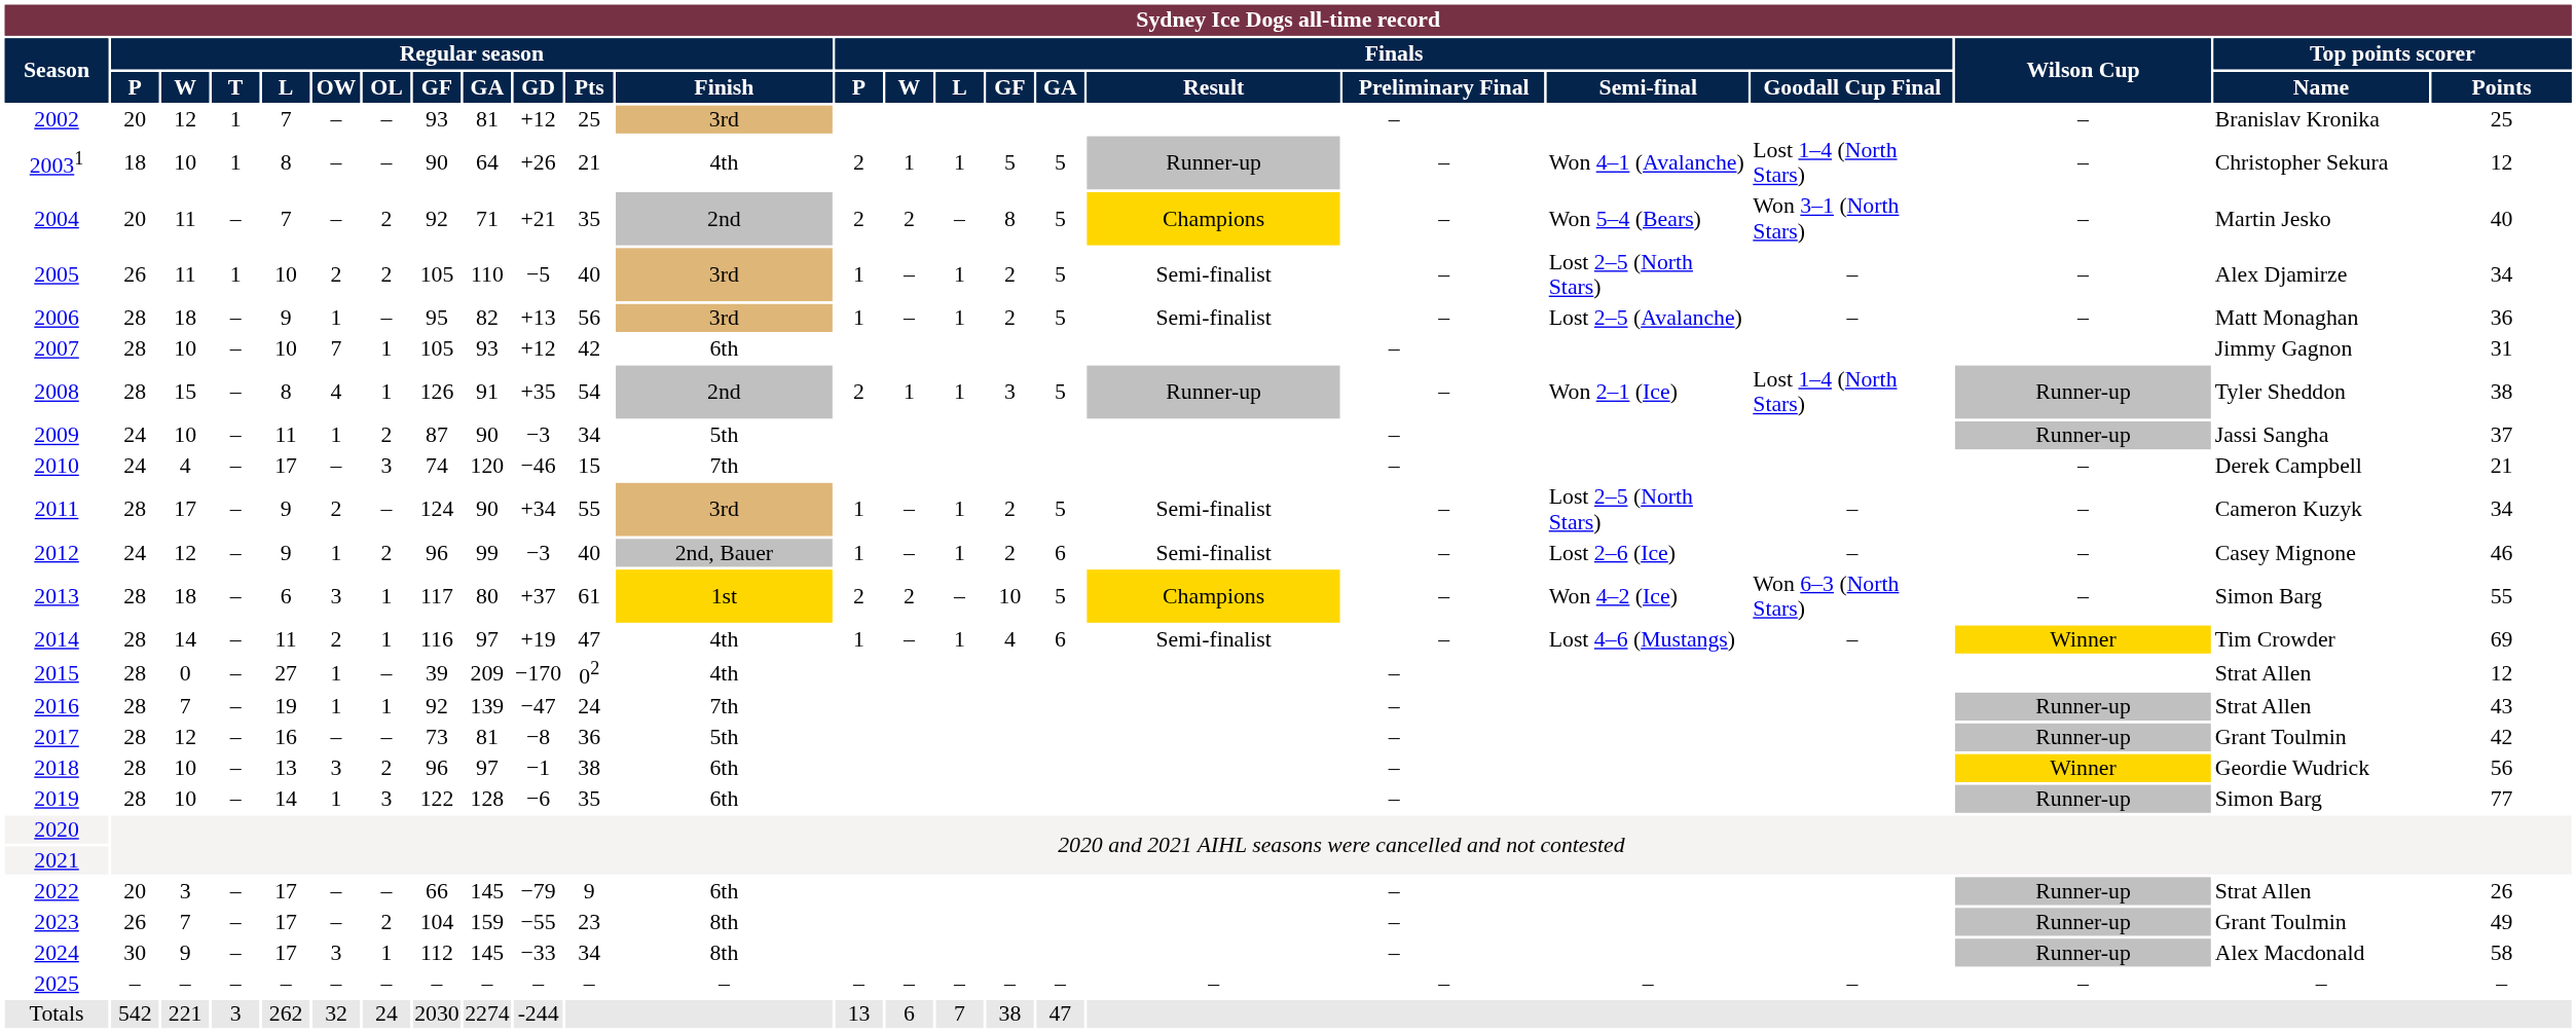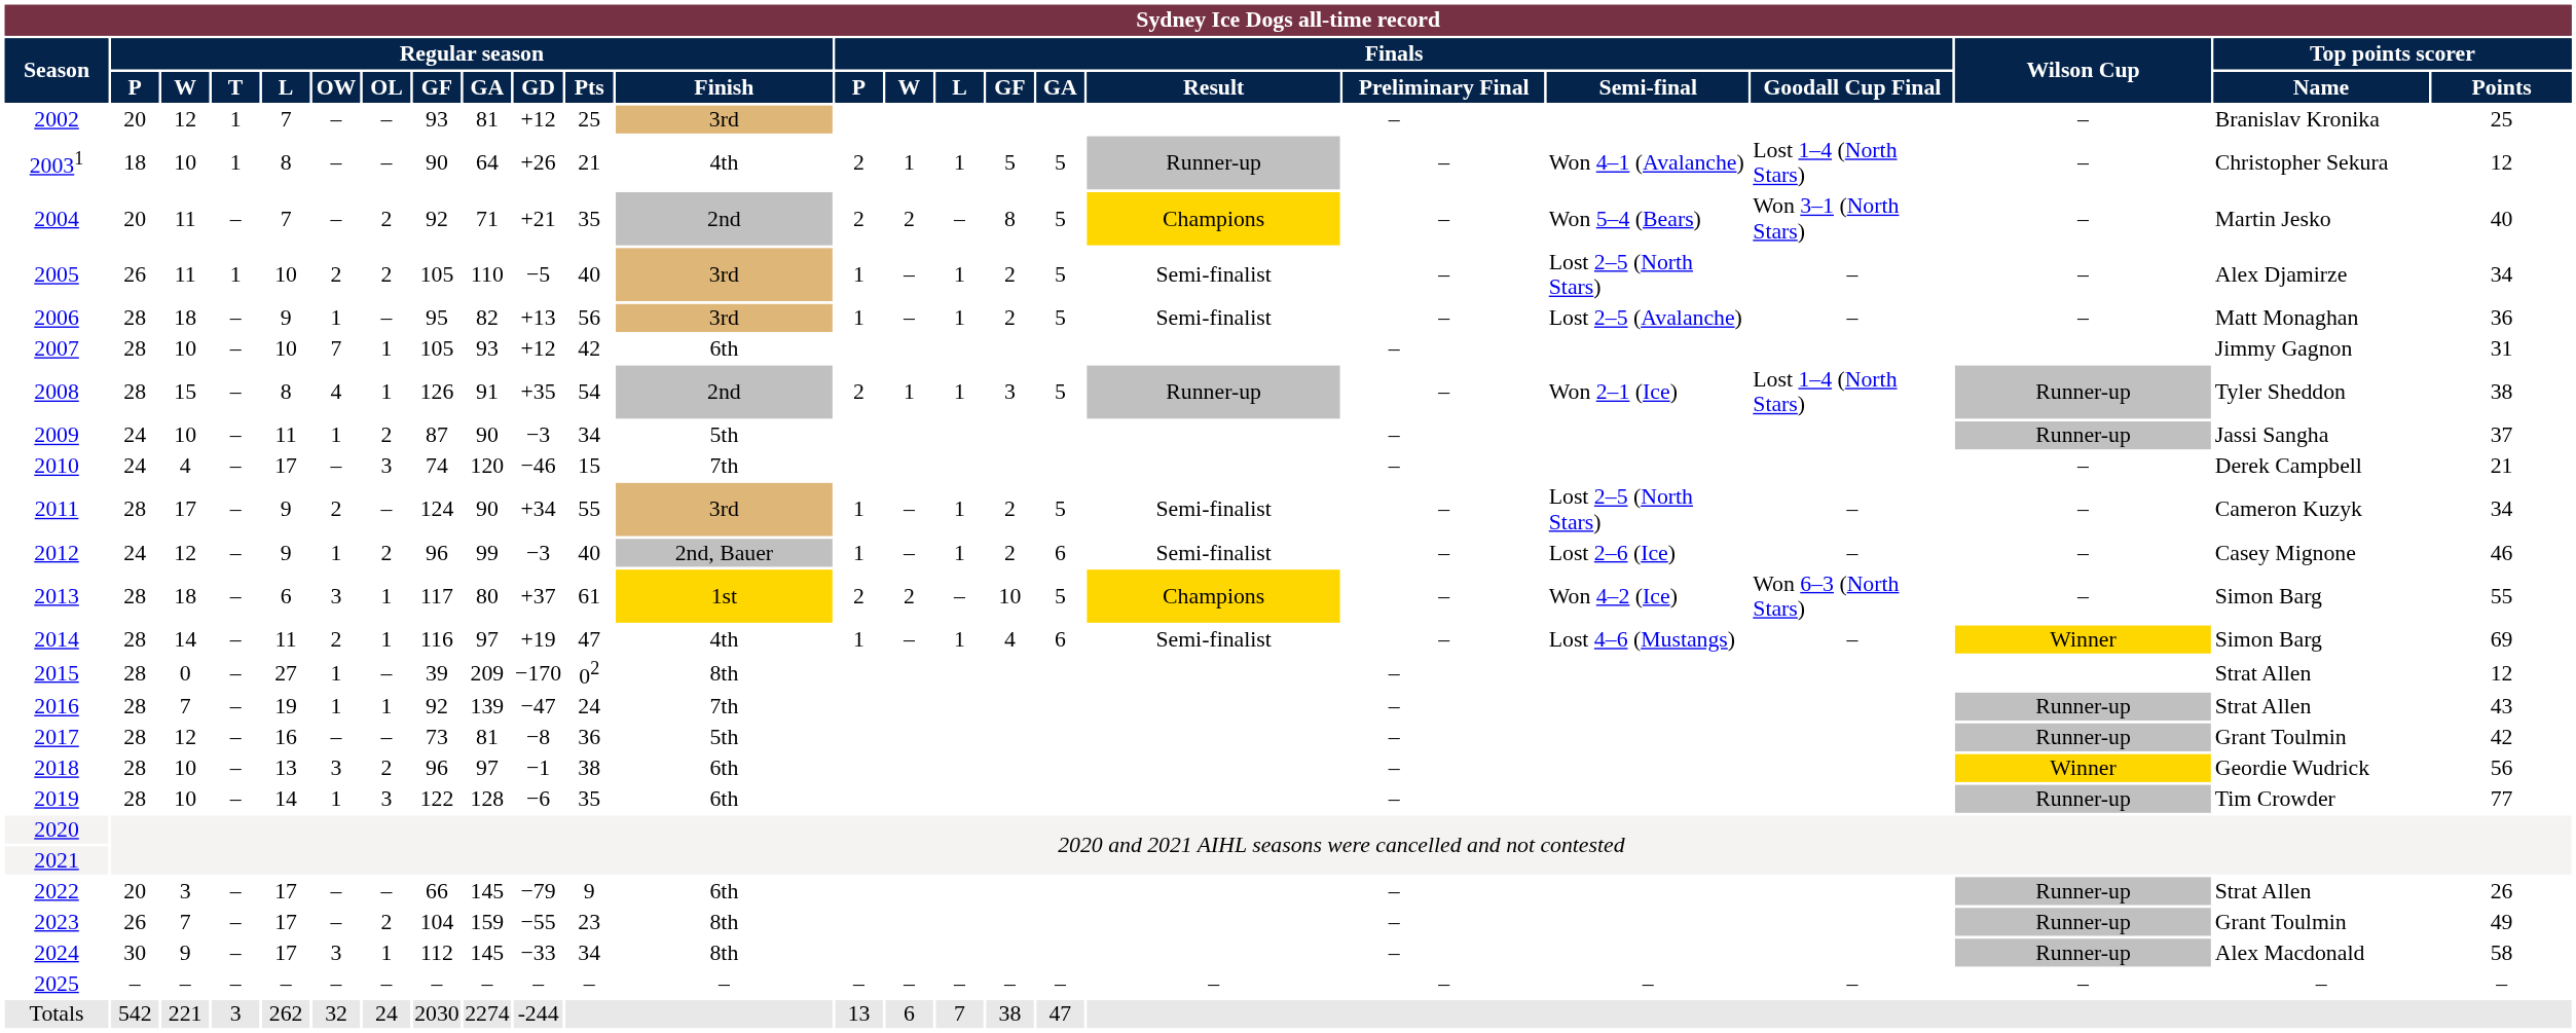 <table class="toccolours" style="width:115em;text-align: center">
 <tr>
 <th colspan="24" style="background:#773145;color:white;border:#773145 1px solid">Sydney Ice Dogs all-time record</th>
 </tr>
 <tr>
 <th rowspan="2" style="background:#04244b;color:white;border:#04244b 1px solid; width: 70px">Season</th>
 <th colspan="11" style="background:#04244b;color:white;border:#04244b 1px solid">Regular season</th>
 <th colspan="9" style="background:#04244b;color:white;border:#04244b 1px solid">Finals</th>
 <th rowspan="2" style="background:#04244b;color:white;border:#04244b 1px solid">Wilson Cup</th>
 <th colspan="2" style="background:#04244b;color:white;border:#04244b 1px solid">Top points scorer</th>
 </tr>
 <tr>
 <th style="background:#04244b;color:white;border:#04244b 1px solid; width: 30px">P</th>
 <th style="background:#04244b;color:white;border:#04244b 1px solid; width: 30px">W</th>
 <th style="background:#04244b;color:white;border:#04244b 1px solid; width: 30px">T</th>
 <th style="background:#04244b;color:white;border:#04244b 1px solid; width: 30px">L</th>
 <th style="background:#04244b;color:white;border:#04244b 1px solid; width: 30px">OW</th>
 <th style="background:#04244b;color:white;border:#04244b 1px solid; width: 30px">OL</th>
 <th style="background:#04244b;color:white;border:#04244b 1px solid; width: 30px">GF</th>
 <th style="background:#04244b;color:white;border:#04244b 1px solid; width: 30px">GA</th>
 <th style="background:#04244b;color:white;border:#04244b 1px solid; width: 30px">GD</th>
 <th style="background:#04244b;color:white;border:#04244b 1px solid; width: 30px">Pts</th>
 <th style="background:#04244b;color:white;border:#04244b 1px solid">Finish</th>
 <th style="background:#04244b;color:white;border:#04244b 1px solid; width: 30px">P</th>
 <th style="background:#04244b;color:white;border:#04244b 1px solid; width: 30px">W</th>
 <th style="background:#04244b;color:white;border:#04244b 1px solid; width: 30px">L</th>
 <th style="background:#04244b;color:white;border:#04244b 1px solid; width: 30px">GF</th>
 <th style="background:#04244b;color:white;border:#04244b 1px solid; width: 30px">GA</th>
 <th style="background:#04244b;color:white;border:#04244b 1px solid">Result</th>
 <th style="background:#04244b;color:white;border:#04244b 1px solid; width: 140px">Preliminary Final</th>
 <th style="background:#04244b;color:white;border:#04244b 1px solid; width: 140px">Semi-final</th>
 <th style="background:#04244b;color:white;border:#04244b 1px solid; width: 140px">Goodall Cup Final</th>
 <th style="background:#04244b;color:white;border:#04244b 1px solid; width: 150px">Name</th>
 <th style="background:#04244b;color:white;border:#04244b 1px solid">Points</th>
 </tr>
 <tr>
 <td><a href='#'>2002</a></td>
 <td>20</td>
 <td>12</td>
 <td>1</td>
 <td>7</td>
 <td>–</td>
 <td>–</td>
 <td>93</td>
 <td>81</td>
 <td>+12</td>
 <td>25</td>
 <td bgcolor="#deb678">3rd</td>
 <td colspan="9">–</td>
 <td>–</td>
 <td align="left"> Branislav Kronika</td>
 <td>25</td>
 </tr>
 <tr>
 <td><a href='#'>2003</a><sup>1</sup></td>
 <td>18</td>
 <td>10</td>
 <td>1</td>
 <td>8</td>
 <td>–</td>
 <td>–</td>
 <td>90</td>
 <td>64</td>
 <td>+26</td>
 <td>21</td>
 <td>4th</td>
 <td>2</td>
 <td>1</td>
 <td>1</td>
 <td>5</td>
 <td>5</td>
 <td bgcolor="silver">Runner-up</td>
 <td>–</td>
 <td align="left">Won <a href='#'>4–1</a> (<a href='#'>Avalanche</a>)</td>
 <td align="left">Lost <a href='#'>1–4</a> (<a href='#'>North Stars</a>)</td>
 <td>–</td>
 <td align="left"> Christopher Sekura</td>
 <td>12</td>
 </tr>
 <tr>
 <td><a href='#'>2004</a></td>
 <td>20</td>
 <td>11</td>
 <td>–</td>
 <td>7</td>
 <td>–</td>
 <td>2</td>
 <td>92</td>
 <td>71</td>
 <td>+21</td>
 <td>35</td>
 <td bgcolor="silver">2nd</td>
 <td>2</td>
 <td>2</td>
 <td>–</td>
 <td>8</td>
 <td>5</td>
 <td bgcolor="gold">Champions</td>
 <td>–</td>
 <td align="left">Won <a href='#'>5–4</a> (<a href='#'>Bears</a>)</td>
 <td align="left">Won <a href='#'>3–1</a> (<a href='#'>North Stars</a>)</td>
 <td>–</td>
 <td align="left"> Martin Jesko</td>
 <td>40</td>
 </tr>
 <tr>
 <td><a href='#'>2005</a></td>
 <td>26</td>
 <td>11</td>
 <td>1</td>
 <td>10</td>
 <td>2</td>
 <td>2</td>
 <td>105</td>
 <td>110</td>
 <td>−5</td>
 <td>40</td>
 <td bgcolor="#deb678">3rd</td>
 <td>1</td>
 <td>–</td>
 <td>1</td>
 <td>2</td>
 <td>5</td>
 <td>Semi-finalist</td>
 <td>–</td>
 <td align="left">Lost <a href='#'>2–5</a> (<a href='#'>North Stars</a>)</td>
 <td>–</td>
 <td>–</td>
 <td align="left"> Alex Djamirze</td>
 <td>34</td>
 </tr>
 <tr>
 <td><a href='#'>2006</a></td>
 <td>28</td>
 <td>18</td>
 <td>–</td>
 <td>9</td>
 <td>1</td>
 <td>–</td>
 <td>95</td>
 <td>82</td>
 <td>+13</td>
 <td>56</td>
 <td bgcolor="#deb678">3rd</td>
 <td>1</td>
 <td>–</td>
 <td>1</td>
 <td>2</td>
 <td>5</td>
 <td>Semi-finalist</td>
 <td>–</td>
 <td align="left">Lost <a href='#'>2–5</a> (<a href='#'>Avalanche</a>)</td>
 <td>–</td>
 <td>–</td>
 <td align="left"> Matt Monaghan</td>
 <td>36</td>
 </tr>
 <tr>
 <td><a href='#'>2007</a></td>
 <td>28</td>
 <td>10</td>
 <td>–</td>
 <td>10</td>
 <td>7</td>
 <td>1</td>
 <td>105</td>
 <td>93</td>
 <td>+12</td>
 <td>42</td>
 <td>6th</td>
 <td colspan="9">–</td>
 <td></td>
 <td align="left"> Jimmy Gagnon</td>
 <td>31</td>
 </tr>
 <tr>
 <td><a href='#'>2008</a></td>
 <td>28</td>
 <td>15</td>
 <td>–</td>
 <td>8</td>
 <td>4</td>
 <td>1</td>
 <td>126</td>
 <td>91</td>
 <td>+35</td>
 <td>54</td>
 <td bgcolor="silver">2nd</td>
 <td>2</td>
 <td>1</td>
 <td>1</td>
 <td>3</td>
 <td>5</td>
 <td bgcolor="silver">Runner-up</td>
 <td>–</td>
 <td align="left">Won <a href='#'>2–1</a> (<a href='#'>Ice</a>)</td>
 <td align="left">Lost <a href='#'>1–4</a> (<a href='#'>North Stars</a>)</td>
 <td bgcolor="silver">Runner-up</td>
 <td align="left"> Tyler Sheddon</td>
 <td>38</td>
 </tr>
 <tr>
 <td><a href='#'>2009</a></td>
 <td>24</td>
 <td>10</td>
 <td>–</td>
 <td>11</td>
 <td>1</td>
 <td>2</td>
 <td>87</td>
 <td>90</td>
 <td>−3</td>
 <td>34</td>
 <td>5th</td>
 <td colspan="9">–</td>
 <td bgcolor="silver">Runner-up</td>
 <td align="left"> Jassi Sangha</td>
 <td>37</td>
 </tr>
 <tr>
 <td><a href='#'>2010</a></td>
 <td>24</td>
 <td>4</td>
 <td>–</td>
 <td>17</td>
 <td>–</td>
 <td>3</td>
 <td>74</td>
 <td>120</td>
 <td>−46</td>
 <td>15</td>
 <td>7th</td>
 <td colspan="9">–</td>
 <td>–</td>
 <td align="left"> Derek Campbell</td>
 <td>21</td>
 </tr>
 <tr>
 <td><a href='#'>2011</a></td>
 <td>28</td>
 <td>17</td>
 <td>–</td>
 <td>9</td>
 <td>2</td>
 <td>–</td>
 <td>124</td>
 <td>90</td>
 <td>+34</td>
 <td>55</td>
 <td bgcolor="#deb678">3rd</td>
 <td>1</td>
 <td>–</td>
 <td>1</td>
 <td>2</td>
 <td>5</td>
 <td>Semi-finalist</td>
 <td>–</td>
 <td align="left">Lost <a href='#'>2–5</a> (<a href='#'>North Stars</a>)</td>
 <td>–</td>
 <td>–</td>
 <td align="left"> Cameron Kuzyk</td>
 <td>34</td>
 </tr>
 <tr>
 <td><a href='#'>2012</a></td>
 <td>24</td>
 <td>12</td>
 <td>–</td>
 <td>9</td>
 <td>1</td>
 <td>2</td>
 <td>96</td>
 <td>99</td>
 <td>−3</td>
 <td>40</td>
 <td bgcolor="silver">2nd, Bauer</td>
 <td>1</td>
 <td>–</td>
 <td>1</td>
 <td>2</td>
 <td>6</td>
 <td>Semi-finalist</td>
 <td>–</td>
 <td align="left">Lost <a href='#'>2–6</a> (<a href='#'>Ice</a>)</td>
 <td>–</td>
 <td>–</td>
 <td align="left"> Casey Mignone</td>
 <td>46</td>
 </tr>
 <tr>
 <td><a href='#'>2013</a></td>
 <td>28</td>
 <td>18</td>
 <td>–</td>
 <td>6</td>
 <td>3</td>
 <td>1</td>
 <td>117</td>
 <td>80</td>
 <td>+37</td>
 <td>61</td>
 <td bgcolor="gold">1st</td>
 <td>2</td>
 <td>2</td>
 <td>–</td>
 <td>10</td>
 <td>5</td>
 <td bgcolor="gold">Champions</td>
 <td>–</td>
 <td align="left">Won <a href='#'>4–2</a> (<a href='#'>Ice</a>)</td>
 <td align="left">Won <a href='#'>6–3</a> (<a href='#'>North Stars</a>)</td>
 <td>–</td>
 <td align="left"> Simon Barg</td>
 <td>55</td>
 </tr>
 <tr>
 <td><a href='#'>2014</a></td>
 <td>28</td>
 <td>14</td>
 <td>–</td>
 <td>11</td>
 <td>2</td>
 <td>1</td>
 <td>116</td>
 <td>97</td>
 <td>+19</td>
 <td>47</td>
 <td>4th</td>
 <td>1</td>
 <td>–</td>
 <td>1</td>
 <td>4</td>
 <td>6</td>
 <td>Semi-finalist</td>
 <td>–</td>
 <td align="left">Lost <a href='#'>4–6</a> (<a href='#'>Mustangs</a>)</td>
 <td>–</td>
 <td bgcolor="gold">Winner</td>
-<td align="left"> Tim Crowder</td>
+<td align="left"> Simon Barg</td>
 <td>69</td>
 </tr>
 <tr>
 <td><a href='#'>2015</a></td>
 <td>28</td>
 <td>0</td>
 <td>–</td>
 <td>27</td>
 <td>1</td>
 <td>–</td>
 <td>39</td>
 <td>209</td>
 <td>−170</td>
 <td>0<sup>2</sup></td>
-<td>4th</td>
+<td>8th</td>
 <td colspan="9">–</td>
 <td></td>
 <td align="left"> Strat Allen</td>
 <td>12</td>
 </tr>
 <tr>
 <td><a href='#'>2016</a></td>
 <td>28</td>
 <td>7</td>
 <td>–</td>
 <td>19</td>
 <td>1</td>
 <td>1</td>
 <td>92</td>
 <td>139</td>
 <td>−47</td>
 <td>24</td>
 <td>7th</td>
 <td colspan="9">–</td>
 <td bgcolor="silver">Runner-up</td>
 <td align="left"> Strat Allen</td>
 <td>43</td>
 </tr>
 <tr>
 <td><a href='#'>2017</a></td>
 <td>28</td>
 <td>12</td>
 <td>–</td>
 <td>16</td>
 <td>–</td>
 <td>–</td>
 <td>73</td>
 <td>81</td>
 <td>−8</td>
 <td>36</td>
 <td>5th</td>
 <td colspan="9">–</td>
 <td bgcolor="silver">Runner-up</td>
 <td align="left"> Grant Toulmin</td>
 <td>42</td>
 </tr>
 <tr>
 <td><a href='#'>2018</a></td>
 <td>28</td>
 <td>10</td>
 <td>–</td>
 <td>13</td>
 <td>3</td>
 <td>2</td>
 <td>96</td>
 <td>97</td>
 <td>−1</td>
 <td>38</td>
 <td>6th</td>
 <td colspan="9">–</td>
 <td bgcolor="gold">Winner</td>
 <td align="left"> Geordie Wudrick</td>
 <td>56</td>
 </tr>
 <tr>
 <td><a href='#'>2019</a></td>
 <td>28</td>
 <td>10</td>
 <td>–</td>
 <td>14</td>
 <td>1</td>
 <td>3</td>
 <td>122</td>
 <td>128</td>
 <td>−6</td>
 <td>35</td>
 <td>6th</td>
 <td colspan="9">–</td>
 <td bgcolor="silver">Runner-up</td>
-<td align="left"> Simon Barg</td>
+<td align="left"> Tim Crowder</td>
 <td>77</td>
 </tr>
 <tr>
 <td bgcolor="#f5f2f2"><a href='#'>2020</a></td>
 <td rowspan="2" colspan=23 bgcolor="#f5f2f2"><em>2020 and 2021 AIHL seasons were cancelled and not contested</em></td>
 </tr>
 <tr>
 <td bgcolor="#f5f2f2"><a href='#'>2021</a></td>
 </tr>
 <tr>
 <td><a href='#'>2022</a></td>
 <td>20</td>
 <td>3</td>
 <td>–</td>
 <td>17</td>
 <td>–</td>
 <td>–</td>
 <td>66</td>
 <td>145</td>
 <td>−79</td>
 <td>9</td>
 <td>6th</td>
 <td colspan="9">–</td>
 <td bgcolor="silver">Runner-up</td>
 <td align="left"> Strat Allen</td>
 <td>26</td>
 </tr>
 <tr>
 <td><a href='#'>2023</a></td>
 <td>26</td>
 <td>7</td>
 <td>–</td>
 <td>17</td>
 <td>–</td>
 <td>2</td>
 <td>104</td>
 <td>159</td>
 <td>−55</td>
 <td>23</td>
 <td>8th</td>
 <td colspan="9">–</td>
 <td bgcolor="silver">Runner-up</td>
 <td align="left"> Grant Toulmin</td>
 <td>49</td>
 </tr>
 <tr>
 <td><a href='#'>2024</a></td>
 <td>30</td>
 <td>9</td>
 <td>–</td>
 <td>17</td>
 <td>3</td>
 <td>1</td>
 <td>112</td>
 <td>145</td>
 <td>−33</td>
 <td>34</td>
 <td>8th</td>
 <td colspan="9">–</td>
 <td bgcolor="silver">Runner-up</td>
 <td align="left"> Alex Macdonald</td>
 <td>58</td>
 </tr>
 <tr>
 <td><a href='#'>2025</a></td>
 <td>–</td>
 <td>–</td>
 <td>–</td>
 <td>–</td>
 <td>–</td>
 <td>–</td>
 <td>–</td>
 <td>–</td>
 <td>–</td>
 <td>–</td>
 <td>–</td>
 <td>–</td>
 <td>–</td>
 <td>–</td>
 <td>–</td>
 <td>–</td>
 <td>–</td>
 <td>–</td>
 <td>–</td>
 <td>–</td>
 <td>–</td>
 <td>–</td>
 <td>–</td>
 </tr>
 <tr>
 <td bgcolor="#e8e8e8">Totals</td>
 <td bgcolor="#e8e8e8">542</td>
 <td bgcolor="#e8e8e8">221</td>
 <td bgcolor="#e8e8e8">3</td>
 <td bgcolor="#e8e8e8">262</td>
 <td bgcolor="#e8e8e8">32</td>
 <td bgcolor="#e8e8e8">24</td>
 <td bgcolor="#e8e8e8">2030</td>
 <td bgcolor="#e8e8e8">2274</td>
 <td bgcolor="#e8e8e8">-244</td>
 <td colspan=2 bgcolor="#e8e8e8"></td>
 <td bgcolor="#e8e8e8">13</td>
 <td bgcolor="#e8e8e8">6</td>
 <td bgcolor="#e8e8e8">7</td>
 <td bgcolor="#e8e8e8">38</td>
 <td bgcolor="#e8e8e8">47</td>
 <td colspan=7 bgcolor="#e8e8e8"></td>
 </tr>
 <tr>
 </tr>
 </table>
